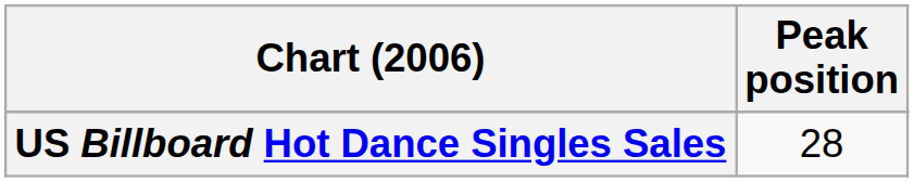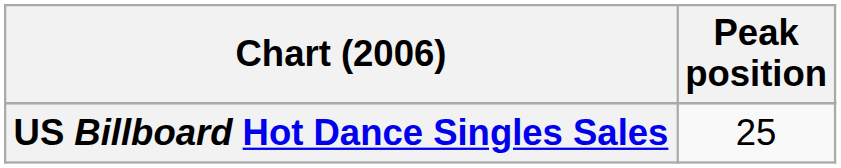 <table class="wikitable plainrowheaders sortable" style="text-align:center;">
 <tr>
 <th>Chart (2006)</th>
 <th>Peak<br>position</th>
 </tr>
 <tr>
 </tr>
 <tr>
 <th scope="row">US <em>Billboard</em> <a href='#'>Hot Dance Singles Sales</a></th>
-<td>28</td>
+<td>25</td>
 </tr>
 </table>
